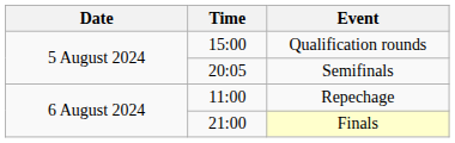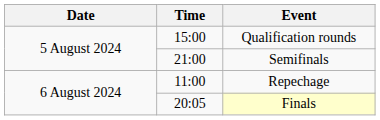 <table class = "wikitable" style="text-align:center;">
 <tr>
 <th width=168>Date</th>
 <th width=68>Time</th>
 <th width=168>Event</th>
 </tr>
 <tr>
 <td rowspan=2>5 August 2024</td>
 <td>15:00</td>
 <td>Qualification rounds</td>
 </tr>
 <tr>
-<td>20:05</td>
+<td>21:00</td>
 <td>Semifinals</td>
 </tr>
 <tr>
 <td rowspan=2>6 August 2024</td>
 <td>11:00</td>
 <td>Repechage</td>
 </tr>
 <tr>
-<td>21:00</td>
+<td>20:05</td>
 <td bgcolor=ffffcc>Finals</td>
 </tr>
 </table>
